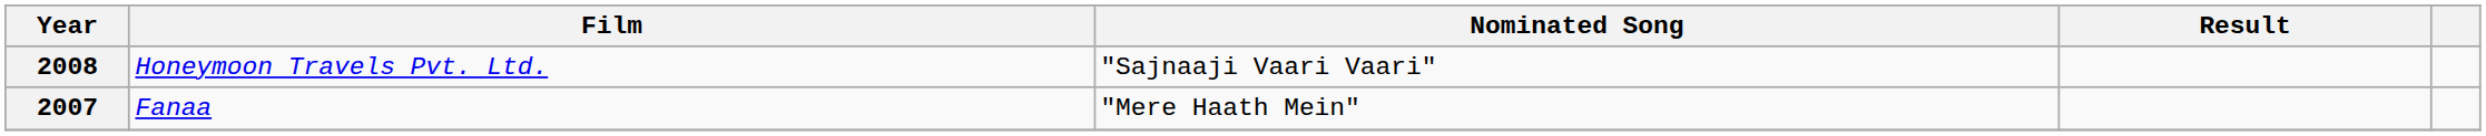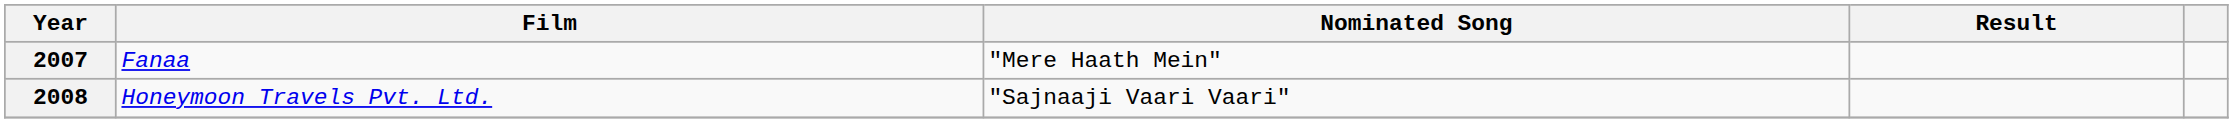 <table class="wikitable plainrowheaders" width="100%" textcolor:#000;">
 <tr>
 <th scope="col" width=5%><strong>Year</strong></th>
 <th scope="col" width=39%><strong>Film</strong></th>
 <th scope="col" width=39%><strong>Nominated Song</strong></th>
 <th scope="col" width=15%><strong>Result</strong></th>
 <th scope="col" width=2%><strong></strong></th>
 </tr>
 <tr>
+<th scope="row">2007</th>
+<td><em><a href='#'>Fanaa</a></em></td>
+<td>"Mere Haath Mein"</td>
+<td></td>
+<td style="text-align:center;"></td>
+</tr>
+<tr>
 <th scope="row">2008</th>
 <td><em><a href='#'>Honeymoon Travels Pvt. Ltd.</a></em></td>
 <td>"Sajnaaji Vaari Vaari"</td>
 <td></td>
 <td style="text-align:center;"></td>
 </tr>
 <tr>
-<th scope="row">2007</th>
-<td><em><a href='#'>Fanaa</a></em></td>
-<td>"Mere Haath Mein"</td>
-<td></td>
-<td style="text-align:center;"></td>
-</tr>
-<tr>
 </tr>
 </table>
